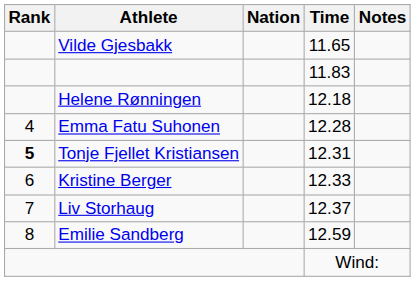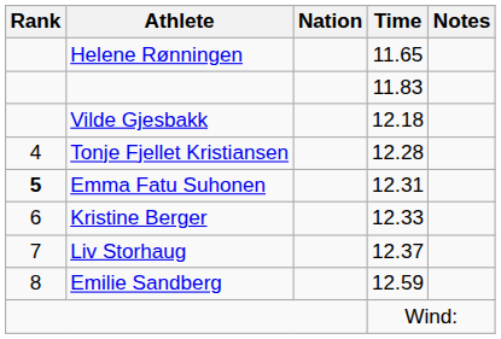 <table class="wikitable sortable" style="text-align:center;">
 <tr>
 <th scope="col" style="width: 10px;">Rank</th>
 <th scope="col">Athlete</th>
 <th scope="col">Nation</th>
 <th scope="col">Time</th>
 <th scope="col">Notes</th>
 </tr>
 <tr>
 <td></td>
-<td align=left><a href='#'>Vilde Gjesbakk</a></td>
+<td align=left><a href='#'>Helene Rønningen</a></td>
 <td align=left></td>
 <td>11.65</td>
 <td></td>
 </tr>
 <tr>
 <td></td>
 <td align=left></td>
 <td align=left></td>
 <td>11.83</td>
 <td></td>
 </tr>
 <tr>
 <td></td>
-<td align=left><a href='#'>Helene Rønningen</a></td>
+<td align=left><a href='#'>Vilde Gjesbakk</a></td>
 <td align=left></td>
 <td>12.18</td>
 <td></td>
 </tr>
 <tr>
 <td>4</td>
-<td align=left><a href='#'>Emma Fatu Suhonen</a></td>
+<td align=left><a href='#'>Tonje Fjellet Kristiansen</a></td>
 <td align=left></td>
 <td>12.28</td>
 <td></td>
 </tr>
 <tr>
 <td><strong>5</strong></td>
-<td align=left><a href='#'>Tonje Fjellet Kristiansen</a></td>
+<td align=left><a href='#'>Emma Fatu Suhonen</a></td>
 <td align=left></td>
 <td>12.31</td>
 <td></td>
 </tr>
 <tr>
 <td>6</td>
 <td align=left><a href='#'>Kristine Berger</a></td>
 <td align=left></td>
 <td>12.33</td>
 <td></td>
 </tr>
 <tr>
 <td>7</td>
 <td align=left><a href='#'>Liv Storhaug</a></td>
 <td align=left></td>
 <td>12.37</td>
 <td></td>
 </tr>
 <tr>
 <td>8</td>
 <td align=left><a href='#'>Emilie Sandberg</a></td>
 <td align=left></td>
 <td>12.59</td>
 <td></td>
 </tr>
 <tr class="sortbottom">
 <td colspan="3"></td>
 <td colspan="2">Wind: </td>
 </tr>
 </table>
